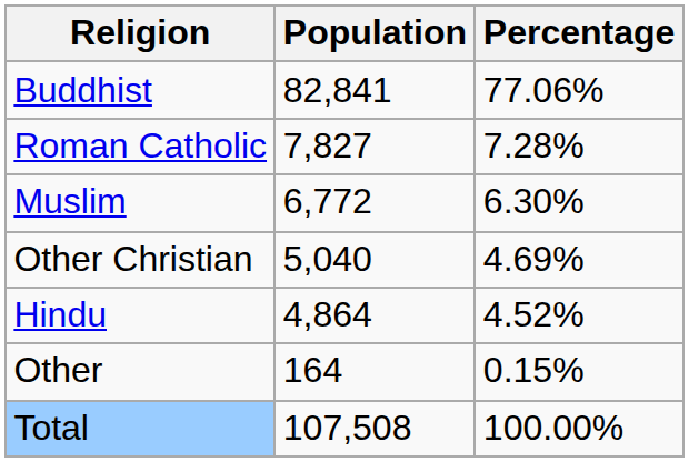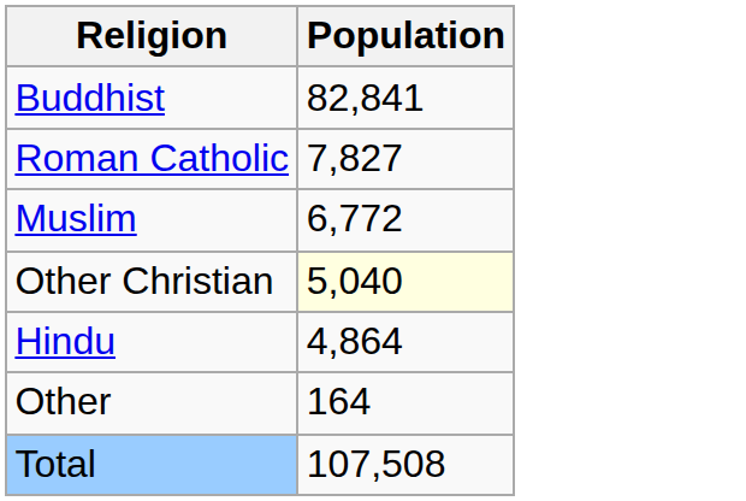 <table class="wikitable">
 <tr>
 <th>Religion</th>
 <th>Population</th>
-<th>Percentage</th>
 </tr>
 <tr>
 <td><a href='#'>Buddhist</a></td>
 <td>82,841</td>
-<td>77.06%</td>
 </tr>
 <tr>
 <td><a href='#'>Roman Catholic</a></td>
 <td>7,827</td>
-<td>7.28%</td>
 </tr>
 <tr>
 <td><a href='#'>Muslim</a></td>
 <td>6,772</td>
-<td>6.30%</td>
 </tr>
 <tr>
 <td>Other Christian</td>
-<td>5,040</td>
-<td>4.69%</td>
+<td style="background: lightyellow;">5,040</td>
 </tr>
 <tr>
 <td><a href='#'>Hindu</a></td>
 <td>4,864</td>
-<td>4.52%</td>
 </tr>
 <tr>
 <td>Other</td>
 <td>164</td>
-<td>0.15%</td>
 </tr>
 <tr class="sortbottom">
 <td style="background:#9cf;">Total</td>
 <td>107,508</td>
-<td>100.00%</td>
 </tr>
 </table>
